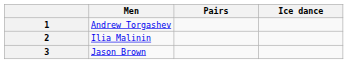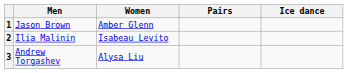 <table class="wikitable unsortable" style="text-align:left; width:85%">
 <tr>
 <th scope="col"></th>
 <th scope="col" style="width:25%">Men</th>
+<th scope="col" style="width:25%">Women</th>
 <th scope="col" style="width:25%">Pairs</th>
 <th scope="col" style="width:25%">Ice dance</th>
 </tr>
 <tr>
 <th scope="row">1</th>
-<td><a href='#'>Andrew Torgashev</a></td>
+<td><a href='#'>Jason Brown</a></td>
+<td><a href='#'>Amber Glenn</a></td>
 <td></td>
 <td></td>
 </tr>
 <tr>
 <th scope="row">2</th>
 <td><a href='#'>Ilia Malinin</a></td>
+<td><a href='#'>Isabeau Levito</a></td>
 <td></td>
 <td></td>
 </tr>
 <tr>
 <th scope="row">3</th>
-<td><a href='#'>Jason Brown</a></td>
+<td><a href='#'>Andrew Torgashev</a></td>
+<td><a href='#'>Alysa Liu</a></td>
 <td></td>
 <td></td>
 </tr>
 </table>
